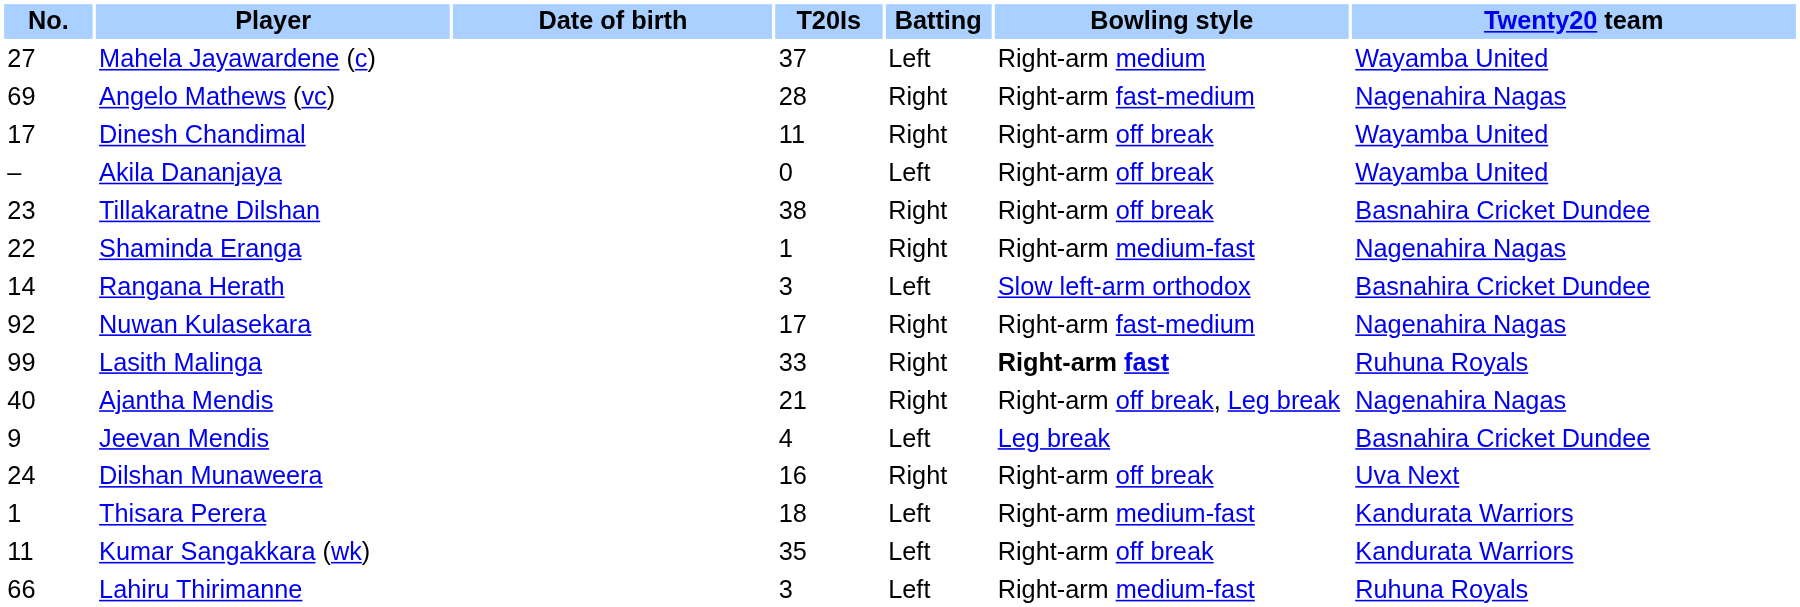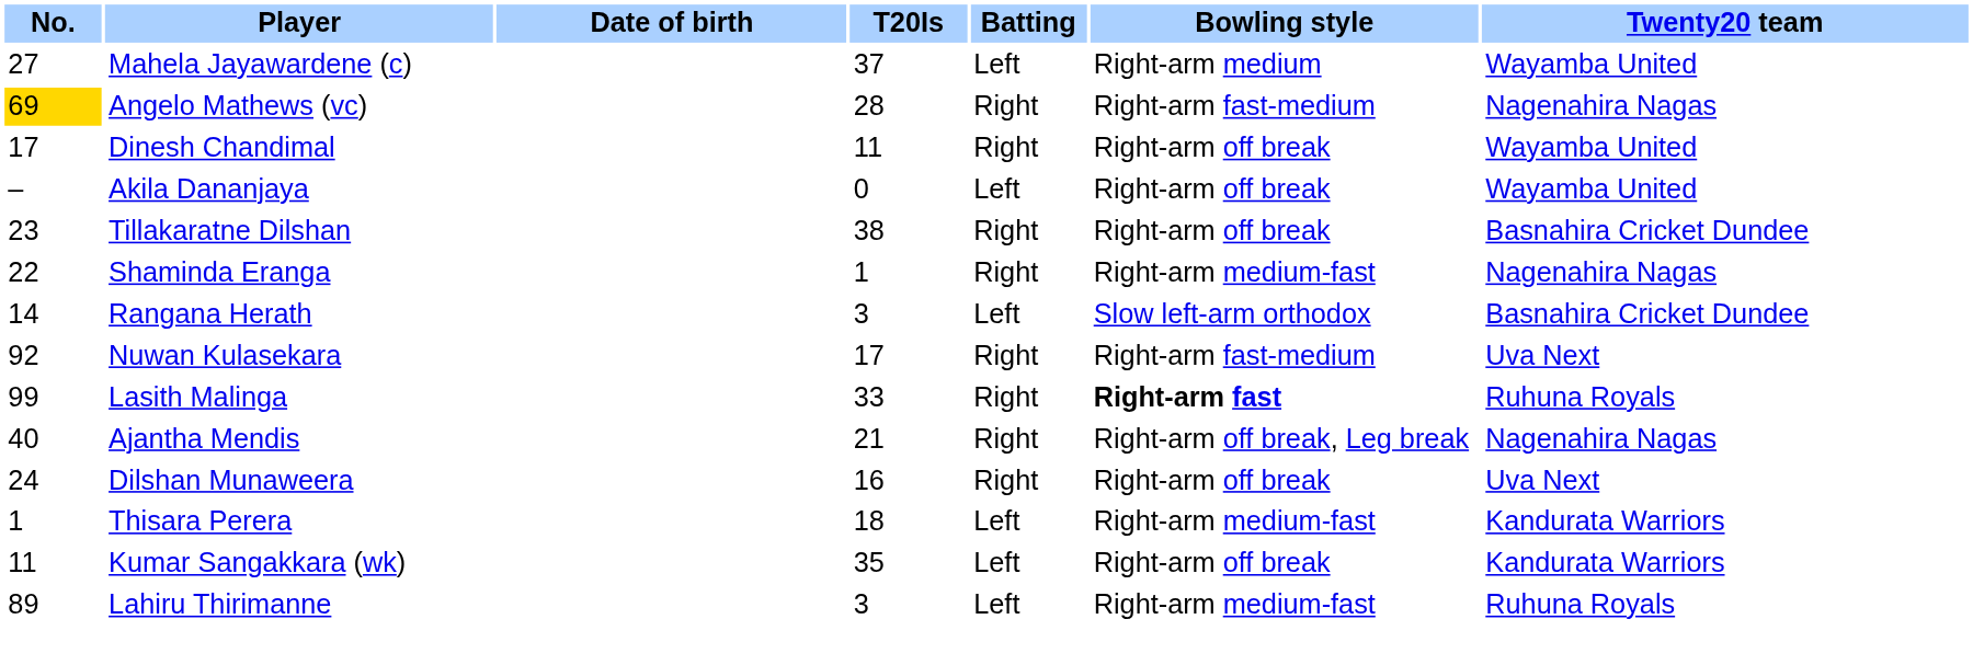 <table border="0" cellspacing="2" cellpadding="2" style="width:90%;">
 <tr style="background:#aad0ff;">
 <th scope="col" width="5%">No.</th>
 <th scope="col" width="20%">Player</th>
 <th scope="col" width="18%">Date of birth</th>
 <th scope="col" width="6%">T20Is</th>
 <th scope="col" width="6%">Batting</th>
 <th scope="col" width="20%">Bowling style</th>
 <th scope="col" width="25%"><a href='#'>Twenty20</a> team</th>
 </tr>
 <tr>
 <td>27</td>
 <td><a href='#'>Mahela Jayawardene</a> (<a href='#'>c</a>)</td>
 <td></td>
 <td>37</td>
 <td>Left</td>
 <td>Right-arm <a href='#'>medium</a></td>
 <td> <a href='#'>Wayamba United</a></td>
 </tr>
 <tr>
-<td>69</td>
+<td style="background: gold;">69</td>
 <td><a href='#'>Angelo Mathews</a> (<a href='#'>vc</a>)</td>
 <td></td>
 <td>28</td>
 <td>Right</td>
 <td>Right-arm <a href='#'>fast-medium</a></td>
 <td> <a href='#'>Nagenahira Nagas</a></td>
 </tr>
 <tr>
 <td>17</td>
 <td><a href='#'>Dinesh Chandimal</a></td>
 <td></td>
 <td>11</td>
 <td>Right</td>
 <td>Right-arm <a href='#'>off break</a></td>
 <td> <a href='#'>Wayamba United</a></td>
 </tr>
 <tr>
 <td>–</td>
 <td><a href='#'>Akila Dananjaya</a></td>
 <td></td>
 <td>0</td>
 <td>Left</td>
 <td>Right-arm <a href='#'>off break</a></td>
 <td> <a href='#'>Wayamba United</a></td>
 </tr>
 <tr>
 <td>23</td>
 <td><a href='#'>Tillakaratne Dilshan</a></td>
 <td></td>
 <td>38</td>
 <td>Right</td>
 <td>Right-arm <a href='#'>off break</a></td>
 <td> <a href='#'>Basnahira Cricket Dundee</a></td>
 </tr>
 <tr>
 <td>22</td>
 <td><a href='#'>Shaminda Eranga</a></td>
 <td></td>
 <td>1</td>
 <td>Right</td>
 <td>Right-arm <a href='#'>medium-fast</a></td>
 <td> <a href='#'>Nagenahira Nagas</a></td>
 </tr>
 <tr>
 <td>14</td>
 <td><a href='#'>Rangana Herath</a></td>
 <td></td>
 <td>3</td>
 <td>Left</td>
 <td><a href='#'>Slow left-arm orthodox</a></td>
 <td> <a href='#'>Basnahira Cricket Dundee</a></td>
 </tr>
 <tr>
 <td>92</td>
 <td><a href='#'>Nuwan Kulasekara</a></td>
 <td></td>
 <td>17</td>
 <td>Right</td>
 <td>Right-arm <a href='#'>fast-medium</a></td>
-<td> <a href='#'>Nagenahira Nagas</a></td>
+<td> <a href='#'>Uva Next</a></td>
 </tr>
 <tr>
 <td>99</td>
 <td><a href='#'>Lasith Malinga</a></td>
 <td></td>
 <td>33</td>
 <td>Right</td>
 <td><strong>Right-arm <a href='#'>fast</a></strong></td>
 <td> <a href='#'>Ruhuna Royals</a></td>
 </tr>
 <tr>
 <td>40</td>
 <td><a href='#'>Ajantha Mendis</a></td>
 <td></td>
 <td>21</td>
 <td>Right</td>
 <td>Right-arm <a href='#'>off break</a>, <a href='#'>Leg break</a></td>
 <td> <a href='#'>Nagenahira Nagas</a></td>
-</tr>
-<tr>
-<td>9</td>
-<td><a href='#'>Jeevan Mendis</a></td>
-<td></td>
-<td>4</td>
-<td>Left</td>
-<td><a href='#'>Leg break</a></td>
-<td> <a href='#'>Basnahira Cricket Dundee</a></td>
 </tr>
 <tr>
 <td>24</td>
 <td><a href='#'>Dilshan Munaweera</a></td>
 <td></td>
 <td>16</td>
 <td>Right</td>
 <td>Right-arm <a href='#'>off break</a></td>
 <td> <a href='#'>Uva Next</a></td>
 </tr>
 <tr>
 <td>1</td>
 <td><a href='#'>Thisara Perera</a></td>
 <td></td>
 <td>18</td>
 <td>Left</td>
 <td>Right-arm <a href='#'>medium-fast</a></td>
 <td> <a href='#'>Kandurata Warriors</a></td>
 </tr>
 <tr>
 <td>11</td>
 <td><a href='#'>Kumar Sangakkara</a> (<a href='#'>wk</a>)</td>
 <td></td>
 <td>35</td>
 <td>Left</td>
 <td>Right-arm <a href='#'>off break</a></td>
 <td> <a href='#'>Kandurata Warriors</a></td>
 </tr>
 <tr>
-<td>66</td>
+<td>89</td>
 <td><a href='#'>Lahiru Thirimanne</a></td>
 <td></td>
 <td>3</td>
 <td>Left</td>
 <td>Right-arm <a href='#'>medium-fast</a></td>
 <td> <a href='#'>Ruhuna Royals</a></td>
 </tr>
 </table>
